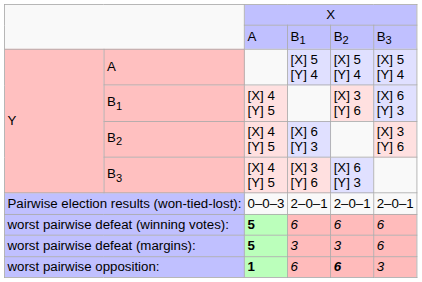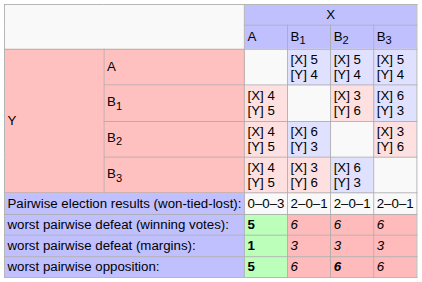 <table class=wikitable border=1>
 <tr>
 <td colspan=2 rowspan=2></td>
 <td colspan=4 bgcolor="#c0c0ff" align=center>X</td>
 </tr>
 <tr>
 <td bgcolor="#c0c0ff">A</td>
 <td bgcolor="#c0c0ff">B<sub>1</sub></td>
 <td bgcolor="#c0c0ff">B<sub>2</sub></td>
 <td bgcolor="#c0c0ff">B<sub>3</sub></td>
 </tr>
 <tr>
 <td bgcolor="#ffc0c0" rowspan=4>Y</td>
 <td bgcolor="#ffc0c0">A</td>
 <td></td>
 <td bgcolor="#e0e0ff">[X] 5 <br>[Y] 4</td>
 <td bgcolor="#e0e0ff">[X] 5 <br>[Y] 4</td>
 <td bgcolor="#e0e0ff">[X] 5 <br>[Y] 4</td>
 </tr>
 <tr>
 <td bgcolor="#ffc0c0">B<sub>1</sub></td>
 <td bgcolor="#ffe0e0">[X] 4 <br>[Y] 5</td>
 <td></td>
 <td bgcolor="#ffe0e0">[X] 3 <br>[Y] 6</td>
 <td bgcolor="#e0e0ff">[X] 6 <br>[Y] 3</td>
 </tr>
 <tr>
 <td bgcolor="#ffc0c0">B<sub>2</sub></td>
 <td bgcolor="#ffe0e0">[X] 4 <br>[Y] 5</td>
 <td bgcolor="#e0e0ff">[X] 6 <br>[Y] 3</td>
 <td></td>
 <td bgcolor="#ffe0e0">[X] 3 <br>[Y] 6</td>
 </tr>
 <tr>
 <td bgcolor="#ffc0c0">B<sub>3</sub></td>
 <td bgcolor="#ffe0e0">[X] 4 <br>[Y] 5</td>
 <td bgcolor="#ffe0e0">[X] 3 <br>[Y] 6</td>
 <td bgcolor="#e0e0ff">[X] 6 <br>[Y] 3</td>
 <td></td>
 </tr>
 <tr>
 <td colspan=2 bgcolor="#c0c0ff">Pairwise election results (won-tied-lost):</td>
 <td>0–0–3</td>
 <td>2–0–1</td>
 <td>2–0–1</td>
 <td>2–0–1</td>
 </tr>
 <tr>
 <td colspan=2 bgcolor="#c0c0ff">worst pairwise defeat (winning votes):</td>
 <td bgcolor=#bbffbb><strong>5</strong></td>
 <td bgcolor=#ffbbbb><em>6</em></td>
 <td bgcolor=#ffbbbb><em>6</em></td>
 <td bgcolor=#ffbbbb><em>6</em></td>
 </tr>
 <tr>
 <td colspan=2 bgcolor="#c0c0ff">worst pairwise defeat (margins):</td>
-<td bgcolor=#bbffbb><strong>5</strong></td>
+<td bgcolor=#bbffbb><strong>1</strong></td>
 <td bgcolor=#ffbbbb><em>3</em></td>
 <td bgcolor=#ffbbbb><em>3</em></td>
-<td bgcolor=#ffbbbb><em>6</em></td>
+<td bgcolor=#ffbbbb><em>3</em></td>
 </tr>
 <tr>
 <td colspan=2 bgcolor="#c0c0ff">worst pairwise opposition:</td>
-<td bgcolor=#bbffbb><strong>1</strong></td>
+<td bgcolor=#bbffbb><strong>5</strong></td>
 <td bgcolor=#ffbbbb><em>6</em></td>
 <td bgcolor=#ffbbbb><strong><em>6</em></strong></td>
-<td bgcolor=#ffbbbb><em>3</em></td>
+<td bgcolor=#ffbbbb><em>6</em></td>
 </tr>
 </table>
